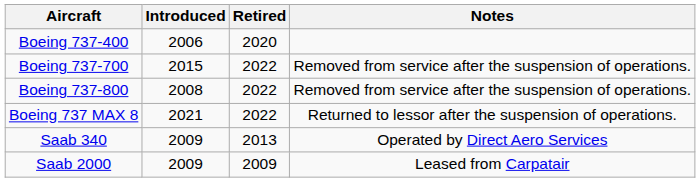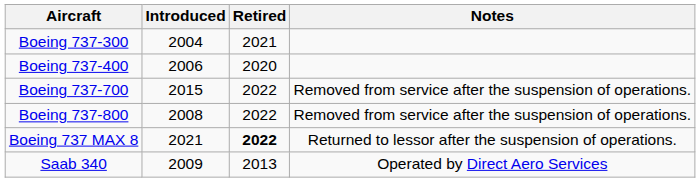 <table class="wikitable" style="margin:0.2em auto; text-align:center">
 <tr>
 <th>Aircraft</th>
 <th>Introduced</th>
 <th>Retired</th>
 <th>Notes</th>
+</tr>
+<tr>
+<td><a href='#'>Boeing 737-300</a></td>
+<td>2004</td>
+<td>2021</td>
+<td></td>
 </tr>
 <tr>
 <td><a href='#'>Boeing 737-400</a></td>
 <td>2006</td>
 <td>2020</td>
 <td></td>
 </tr>
 <tr>
 <td><a href='#'>Boeing 737-700</a></td>
 <td>2015</td>
 <td>2022</td>
 <td>Removed from service after the suspension of operations.</td>
 </tr>
 <tr>
 <td><a href='#'>Boeing 737-800</a></td>
 <td>2008</td>
 <td>2022</td>
 <td>Removed from service after the suspension of operations.</td>
 </tr>
 <tr>
 <td><a href='#'>Boeing 737 MAX 8</a></td>
 <td>2021</td>
-<td>2022</td>
+<td><strong>2022</strong></td>
 <td>Returned to lessor after the suspension of operations.</td>
 </tr>
 <tr>
 <td><a href='#'>Saab 340</a></td>
 <td>2009</td>
 <td>2013</td>
 <td>Operated by <a href='#'>Direct Aero Services</a></td>
 </tr>
-<tr>
-<td><a href='#'>Saab 2000</a></td>
-<td>2009</td>
-<td>2009</td>
-<td>Leased from <a href='#'>Carpatair</a></td>
-</tr>
 </table>
